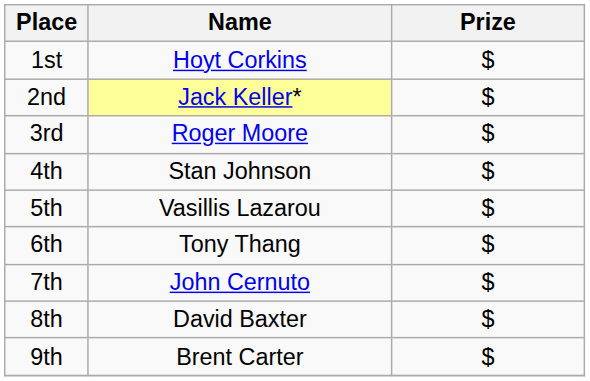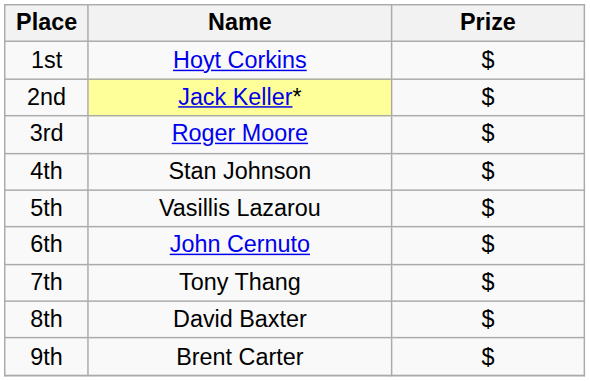 <table class="wikitable">
 <tr>
 <th width="50">Place</th>
 <th width="200">Name</th>
 <th width="125">Prize</th>
 </tr>
 <tr>
 <td align = "center">1st</td>
 <td align = "center"><a href='#'>Hoyt Corkins</a></td>
 <td align = "center">$</td>
 </tr>
 <tr>
 <td align = "center">2nd</td>
 <td align = "center"  bgcolor="#FFFF99"><a href='#'>Jack Keller</a>*</td>
 <td align = "center">$</td>
 </tr>
 <tr>
 <td align = "center">3rd</td>
 <td align = "center"><a href='#'>Roger Moore</a></td>
 <td align = "center">$</td>
 </tr>
 <tr>
 <td align = "center">4th</td>
 <td align = "center">Stan Johnson</td>
 <td align = "center">$</td>
 </tr>
 <tr>
 <td align = "center">5th</td>
 <td align = "center">Vasillis Lazarou</td>
 <td align = "center">$</td>
 </tr>
 <tr>
 <td align = "center">6th</td>
-<td align = "center">Tony Thang</td>
+<td align = "center"><a href='#'>John Cernuto</a></td>
 <td align = "center">$</td>
 </tr>
 <tr>
 <td align = "center">7th</td>
-<td align = "center"><a href='#'>John Cernuto</a></td>
+<td align = "center">Tony Thang</td>
 <td align = "center">$</td>
 </tr>
 <tr>
 <td align = "center">8th</td>
 <td align = "center">David Baxter</td>
 <td align = "center">$</td>
 </tr>
 <tr>
 <td align = "center">9th</td>
 <td align = "center">Brent Carter</td>
 <td align = "center">$</td>
 </tr>
 <tr>
 </tr>
 </table>
